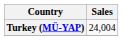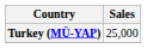 <table class="wikitable plainrowheaders">
 <tr>
 <th scope="col">Country</th>
 <th scope="col">Sales</th>
 </tr>
 <tr>
 <th scope="row">Turkey (<a href='#'>MÜ-YAP</a>)</th>
-<td>24,004</td>
+<td>25,000</td>
 </tr>
 <tr>
 </tr>
 </table>
